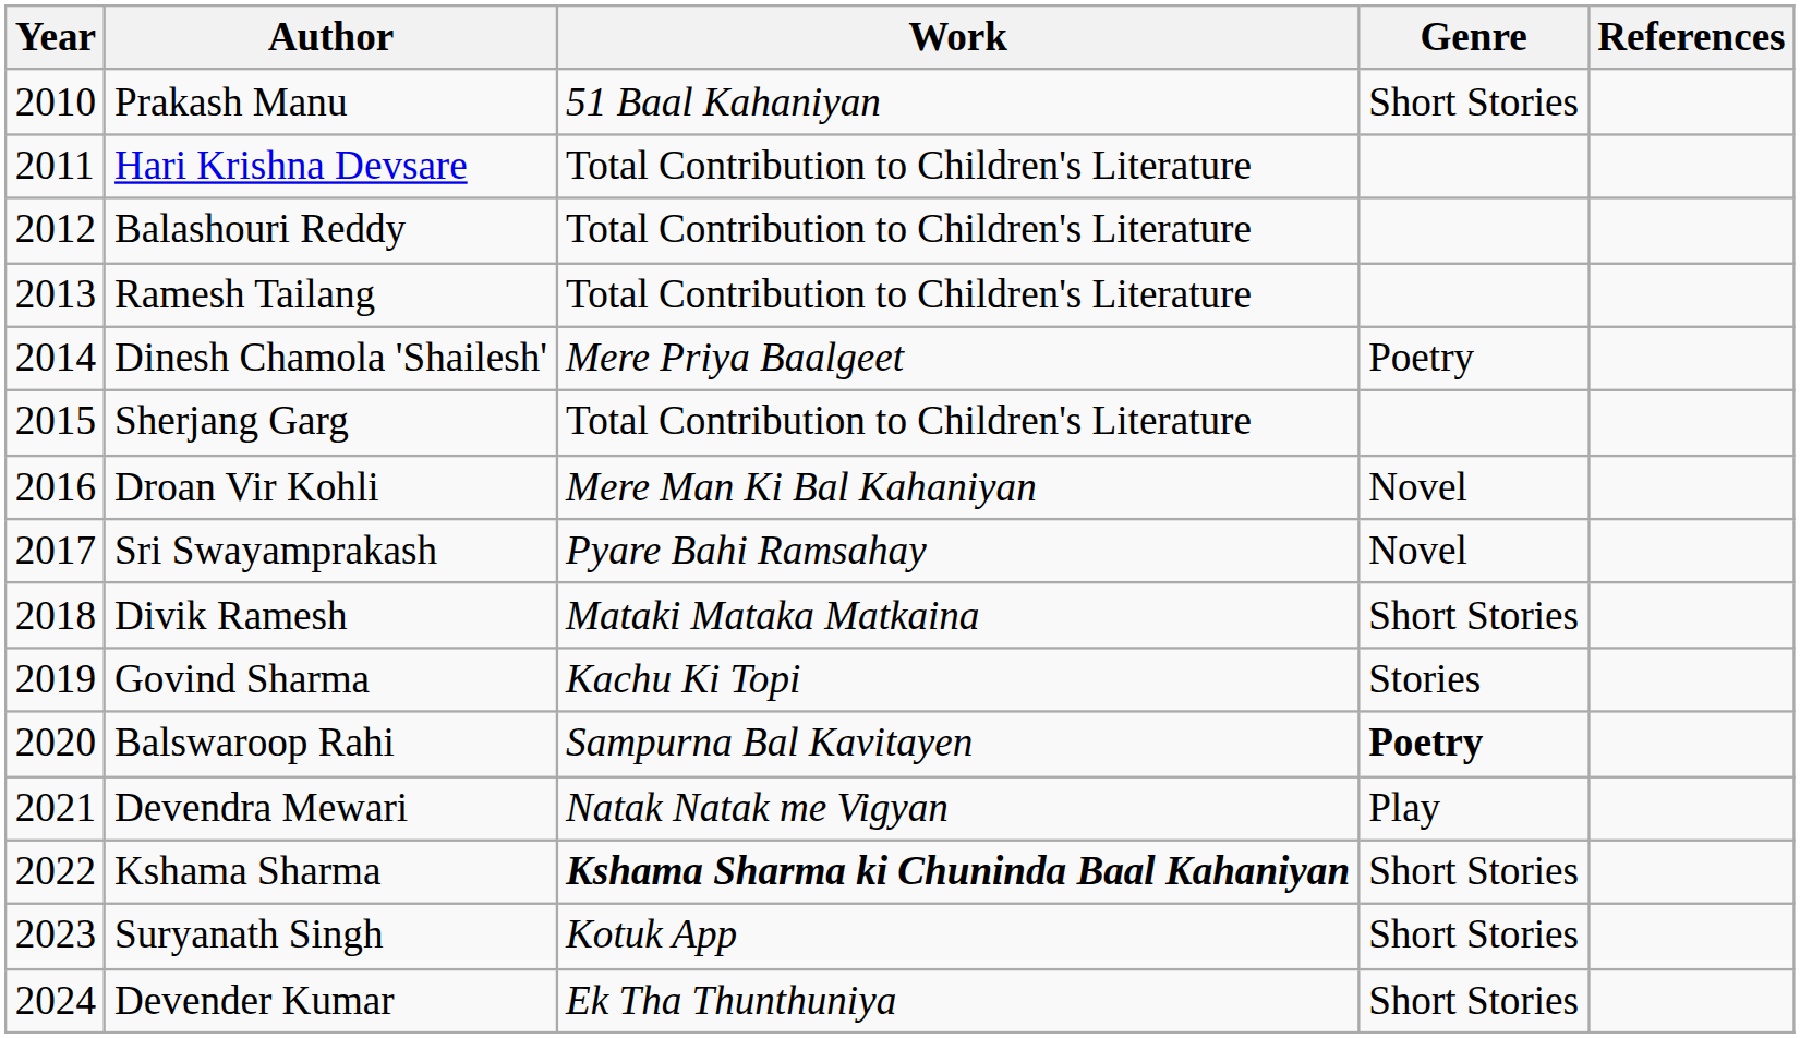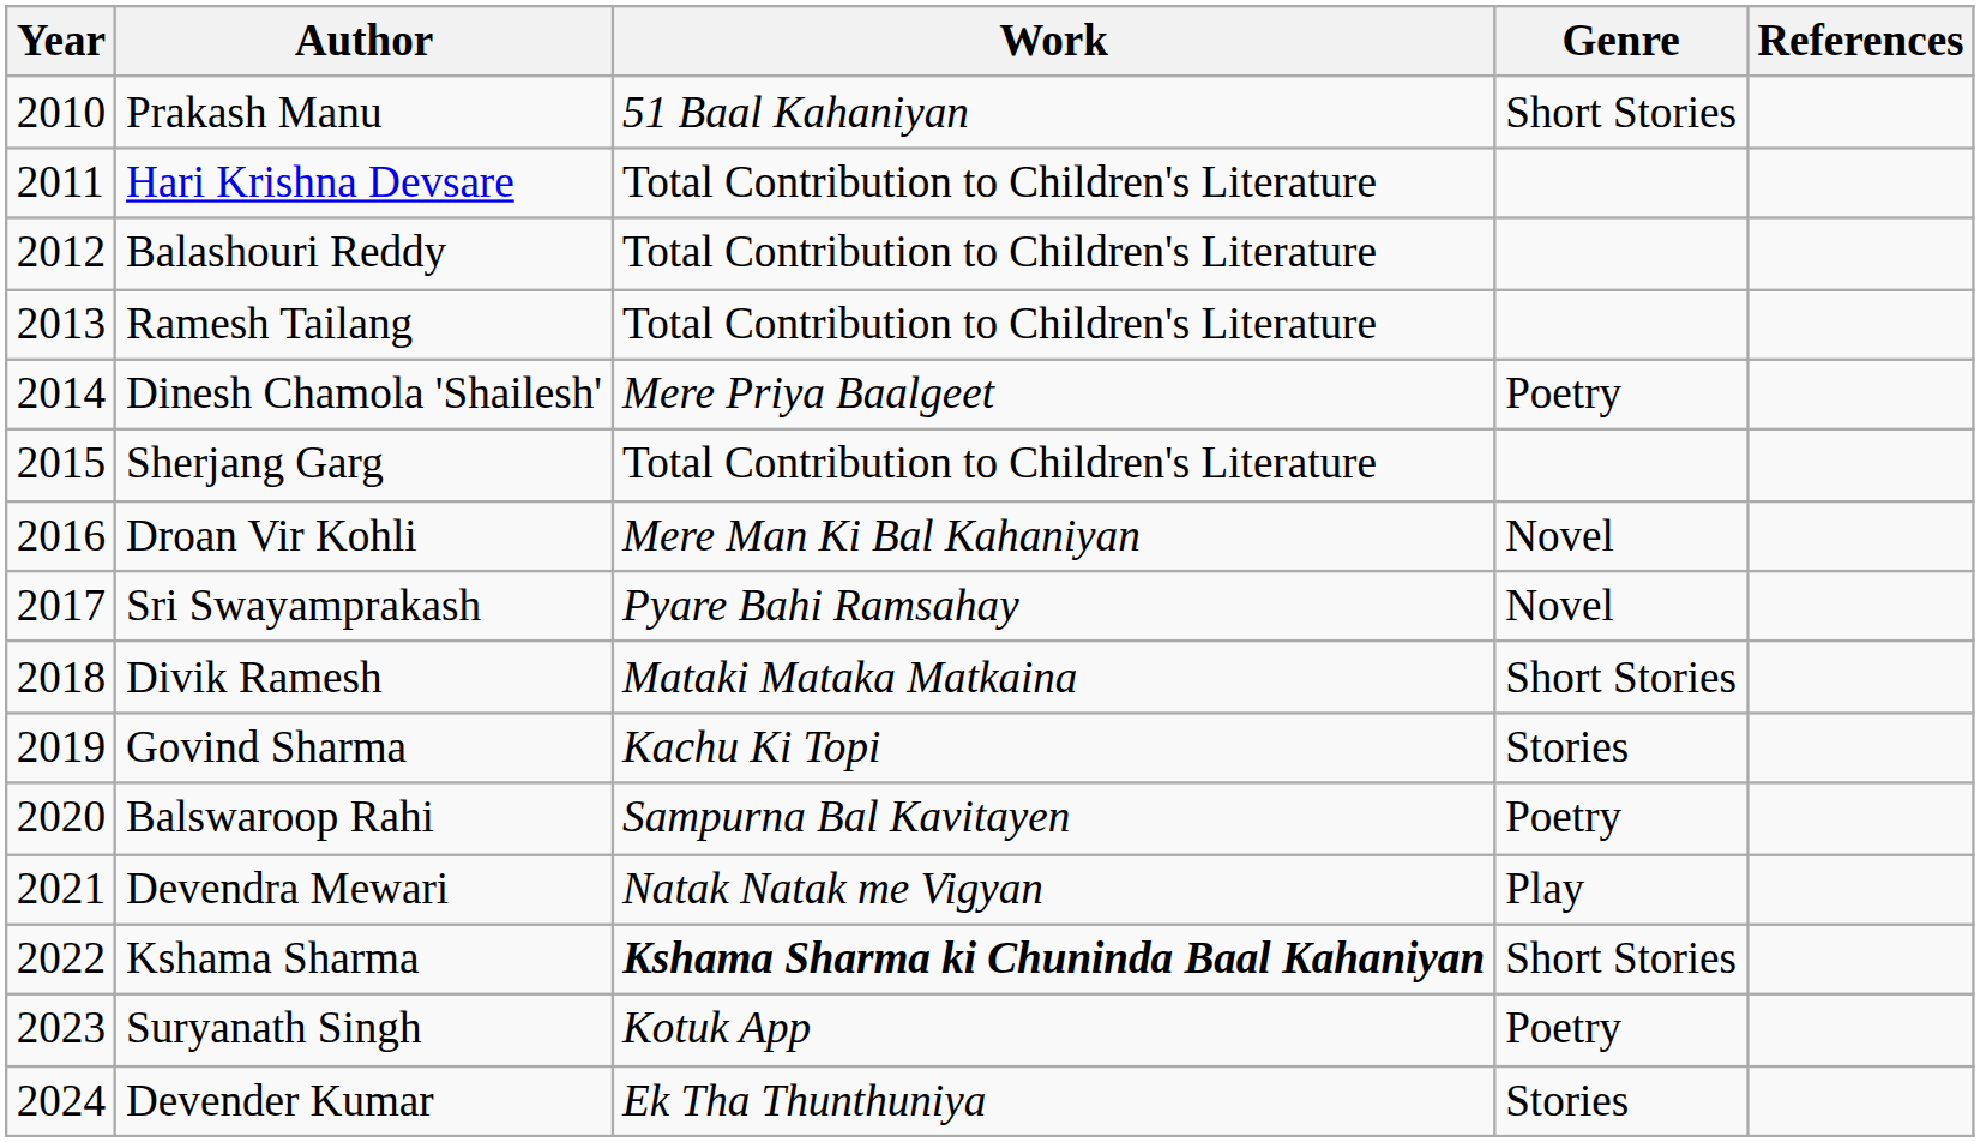 <table class="wikitable sortable">
 <tr>
 <th>Year</th>
 <th>Author</th>
 <th>Work</th>
 <th>Genre</th>
 <th class="unsortable">References</th>
 </tr>
 <tr>
 <td>2010</td>
 <td>Prakash Manu</td>
 <td><em>51 Baal Kahaniyan</em></td>
 <td>Short Stories</td>
 <td></td>
 </tr>
 <tr Prakash Manu>
 <td>2011</td>
 <td><a href='#'>Hari Krishna Devsare</a></td>
 <td>Total Contribution to Children's Literature</td>
 <td></td>
 <td></td>
 </tr>
 <tr>
 <td>2012</td>
 <td>Balashouri Reddy</td>
 <td>Total Contribution to Children's Literature</td>
 <td></td>
 <td></td>
 </tr>
 <tr>
 <td>2013</td>
 <td>Ramesh Tailang</td>
 <td>Total Contribution to Children's Literature</td>
 <td></td>
 <td></td>
 </tr>
 <tr>
 <td>2014</td>
 <td>Dinesh Chamola 'Shailesh'</td>
 <td><em>Mere Priya Baalgeet</em></td>
 <td>Poetry</td>
 <td></td>
 </tr>
 <tr>
 <td>2015</td>
 <td>Sherjang Garg</td>
 <td>Total Contribution to Children's Literature</td>
 <td></td>
 <td></td>
 </tr>
 <tr>
 <td>2016</td>
 <td>Droan Vir Kohli</td>
 <td><em>Mere Man Ki Bal Kahaniyan</em></td>
 <td>Novel</td>
 <td></td>
 </tr>
 <tr>
 <td>2017</td>
 <td>Sri Swayamprakash</td>
 <td><em>Pyare Bahi Ramsahay</em></td>
 <td>Novel</td>
 <td></td>
 </tr>
 <tr>
 <td>2018</td>
 <td>Divik Ramesh</td>
 <td><em>Mataki Mataka Matkaina</em></td>
 <td>Short Stories</td>
 <td></td>
 </tr>
 <tr>
 <td>2019</td>
 <td>Govind Sharma</td>
 <td><em>Kachu Ki Topi</em></td>
 <td>Stories</td>
 <td></td>
 </tr>
 <tr>
 <td>2020</td>
 <td>Balswaroop Rahi</td>
 <td><em>Sampurna Bal Kavitayen</em></td>
-<td><strong>Poetry</strong></td>
+<td>Poetry</td>
 <td></td>
 </tr>
 <tr>
 <td>2021</td>
 <td>Devendra Mewari</td>
 <td><em>Natak Natak me Vigyan</em></td>
 <td>Play</td>
 <td></td>
 </tr>
 <tr>
 <td>2022</td>
 <td>Kshama Sharma</td>
 <td><strong><em>Kshama Sharma ki Chuninda Baal Kahaniyan</em></strong></td>
 <td>Short Stories</td>
 <td></td>
 </tr>
 <tr>
 <td>2023</td>
 <td>Suryanath Singh</td>
 <td><em>Kotuk App</em></td>
-<td>Short Stories</td>
+<td>Poetry</td>
 <td></td>
 </tr>
 <tr>
 <td>2024</td>
 <td>Devender Kumar</td>
 <td><em>Ek Tha Thunthuniya</em></td>
-<td>Short Stories</td>
+<td>Stories</td>
 <td></td>
 </tr>
 <tr>
 </tr>
 </table>
